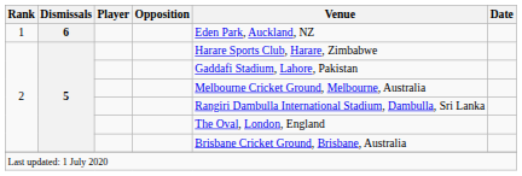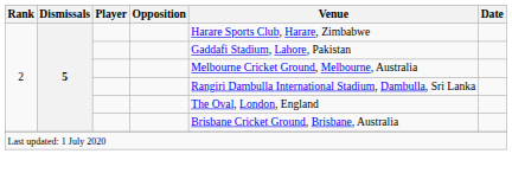 <table class="wikitable plainrowheaders sortable">
 <tr>
 <th scope=col>Rank</th>
 <th scope=col>Dismissals</th>
 <th scope=col>Player</th>
 <th scope=col>Opposition</th>
 <th scope=col>Venue</th>
 <th scope=col>Date</th>
-</tr>
-<tr>
-<td align=center>1</td>
-<th scope=row style=text-align:center;>6</th>
-<td></td>
-<td></td>
-<td><a href='#'>Eden Park</a>, <a href='#'>Auckland</a>, NZ</td>
-<td> </td>
 </tr>
 <tr>
 <td align=center rowspan=6>2</td>
 <th scope=row style=text-align:center; rowspan=6>5</th>
 <td></td>
 <td></td>
 <td><a href='#'>Harare Sports Club</a>, <a href='#'>Harare</a>, Zimbabwe</td>
 <td></td>
 </tr>
 <tr>
 <td></td>
 <td></td>
 <td><a href='#'>Gaddafi Stadium</a>, <a href='#'>Lahore</a>, Pakistan</td>
 <td> </td>
 </tr>
 <tr>
 <td></td>
 <td></td>
 <td><a href='#'>Melbourne Cricket Ground</a>, <a href='#'>Melbourne</a>, Australia</td>
 <td></td>
 </tr>
 <tr>
 <td></td>
 <td></td>
 <td><a href='#'>Rangiri Dambulla International Stadium</a>, <a href='#'>Dambulla</a>, Sri Lanka</td>
 <td></td>
 </tr>
 <tr>
 <td></td>
 <td></td>
 <td><a href='#'>The Oval</a>, <a href='#'>London</a>, England</td>
 <td></td>
 </tr>
 <tr>
 <td></td>
 <td></td>
 <td><a href='#'>Brisbane Cricket Ground</a>, <a href='#'>Brisbane</a>, Australia</td>
 <td> </td>
 </tr>
 <tr>
 </tr>
 <tr class=sortbottom>
 <td colspan=6><small>Last updated: 1 July 2020</small></td>
 </tr>
 </table>
